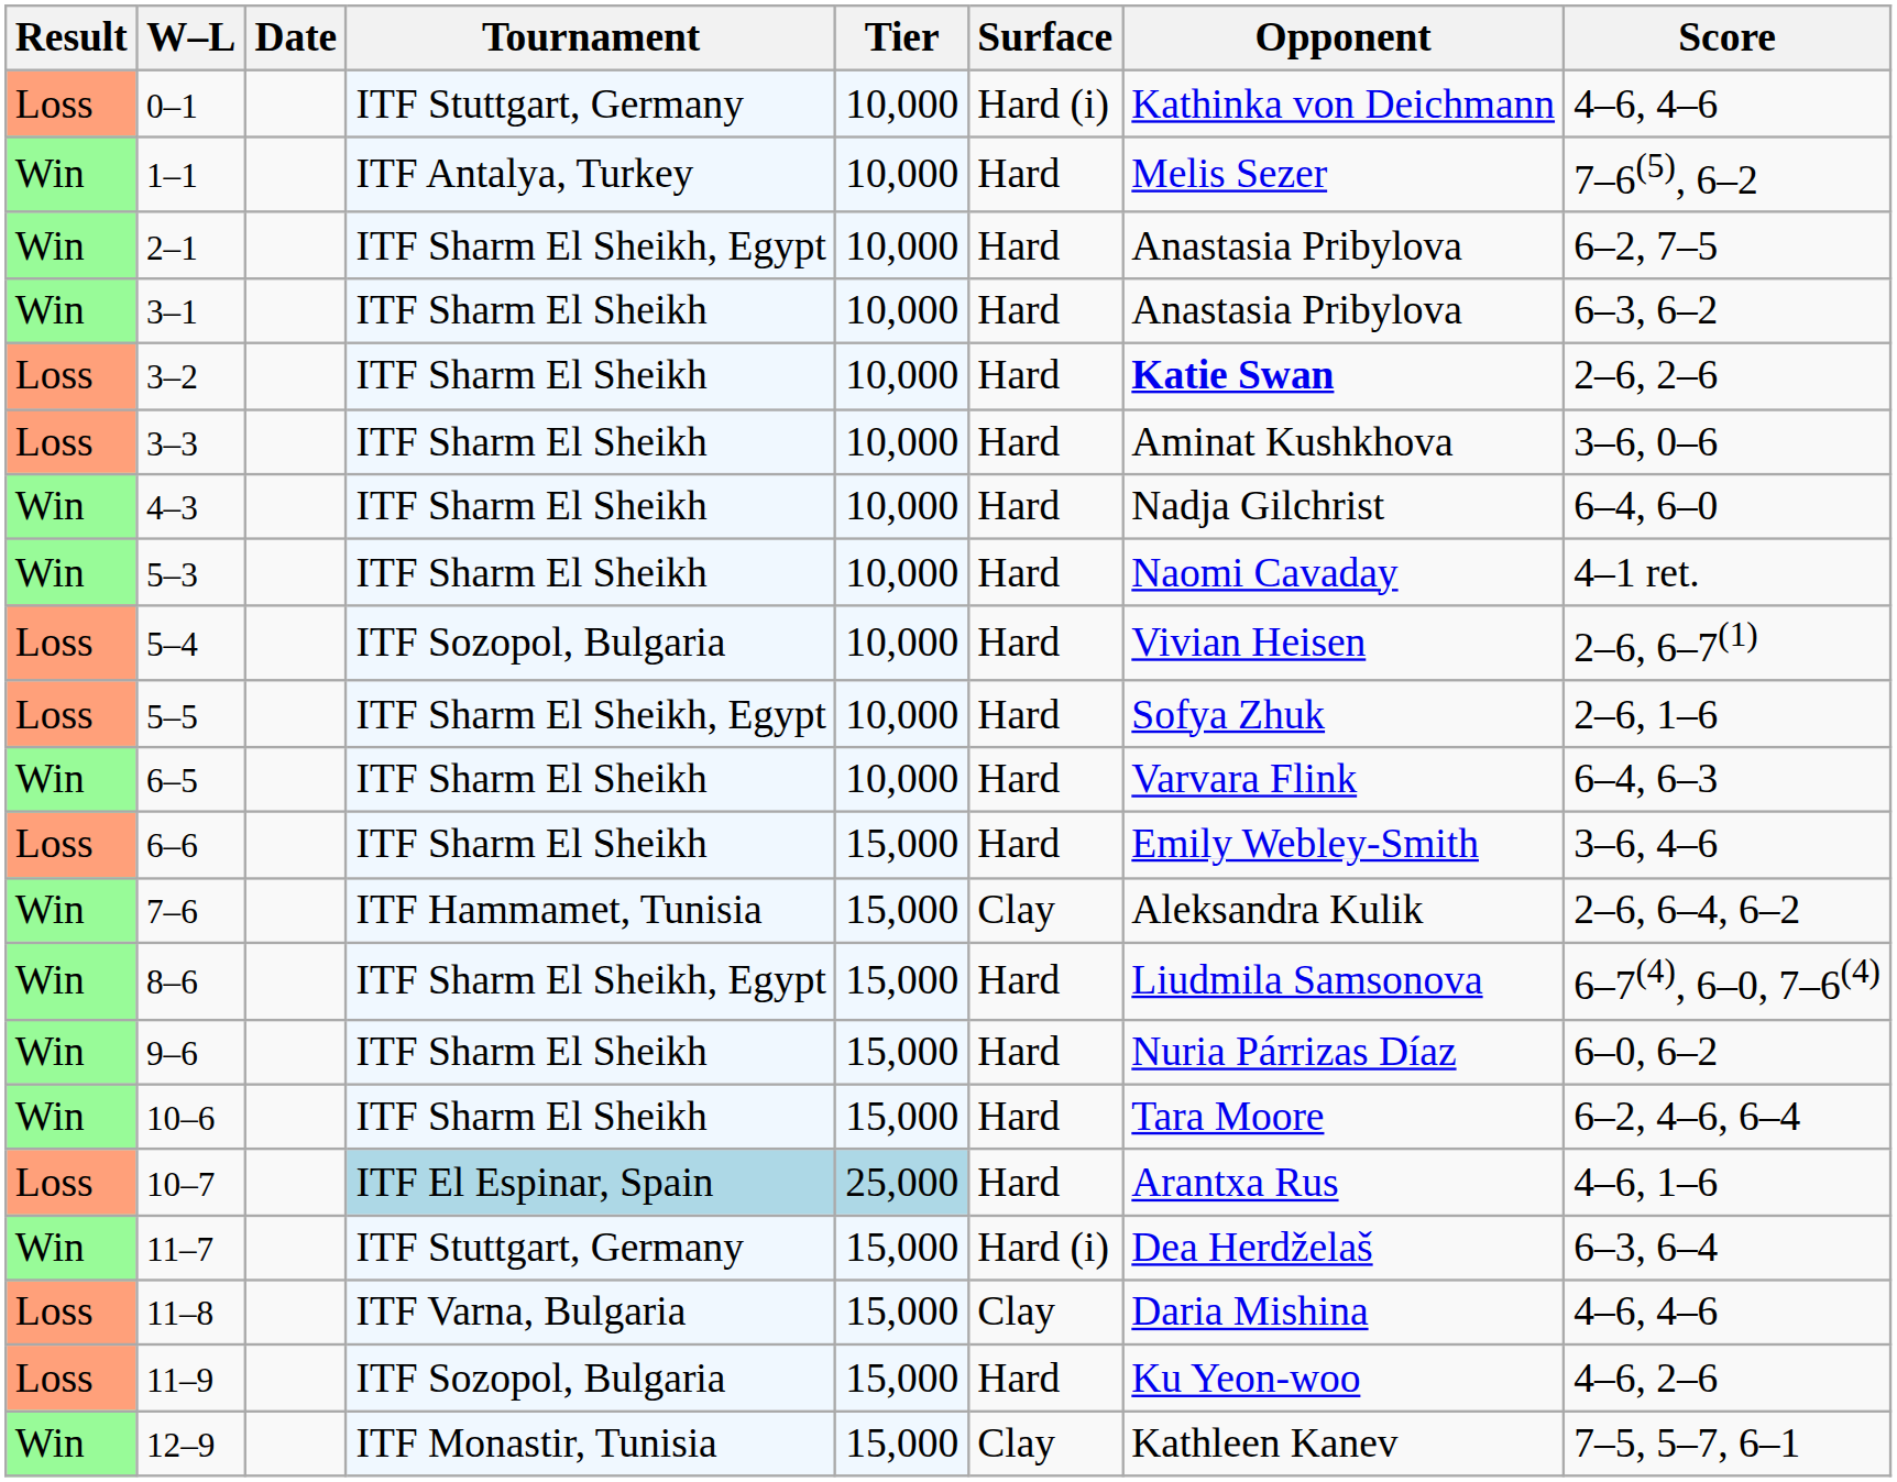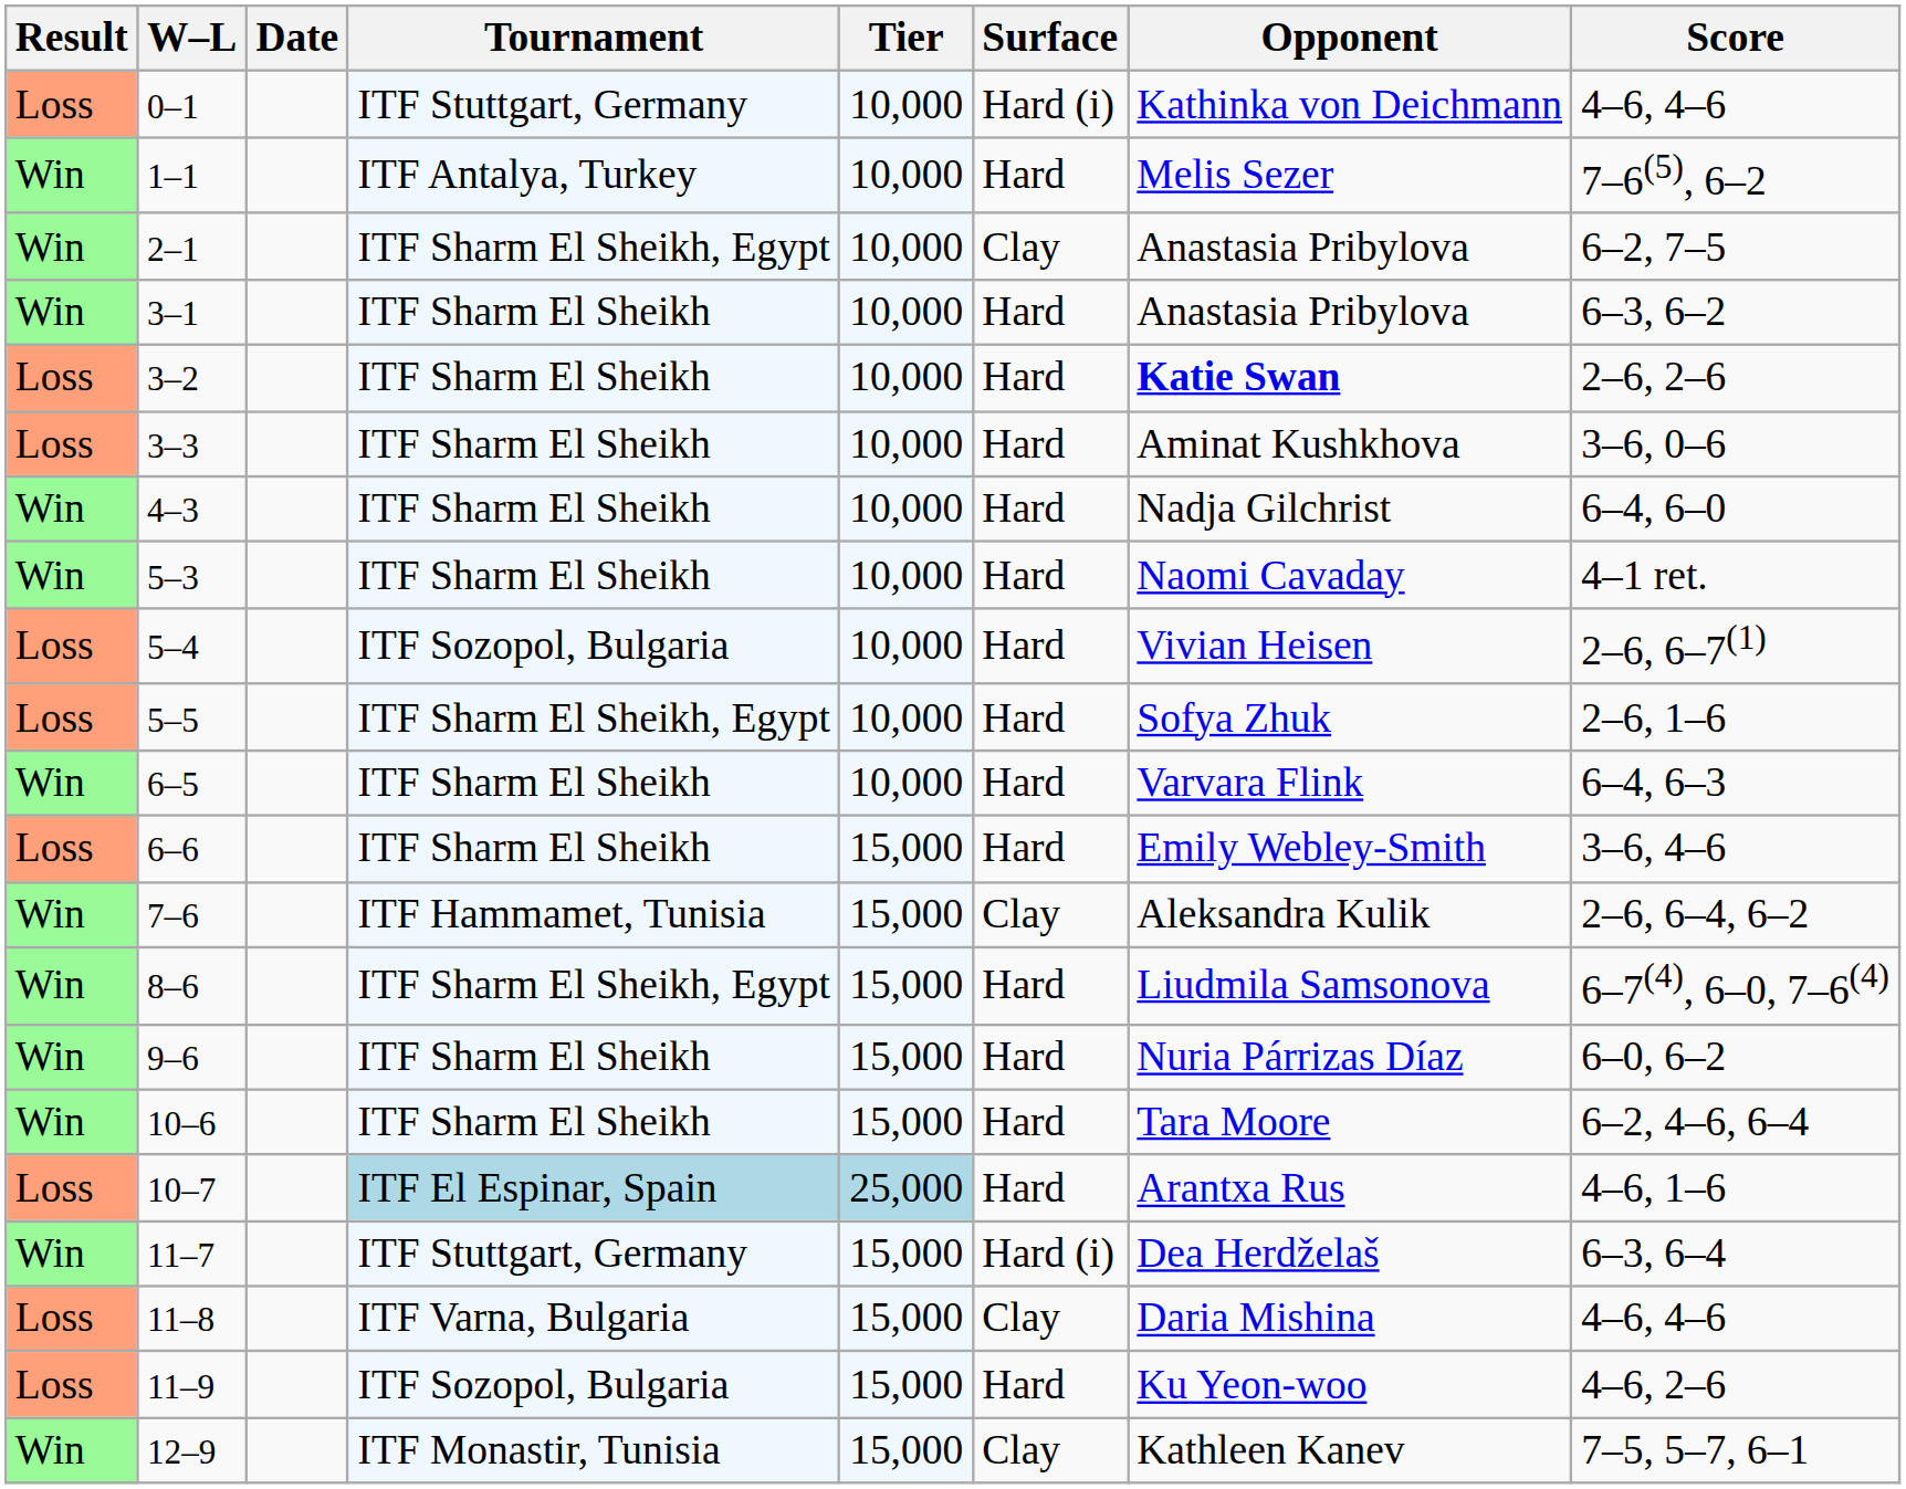 <table class="sortable wikitable">
 <tr>
 <th>Result</th>
 <th class="unsortable">W–L</th>
 <th>Date</th>
 <th>Tournament</th>
 <th>Tier</th>
 <th>Surface</th>
 <th>Opponent</th>
 <th class="unsortable">Score</th>
 </tr>
 <tr>
 <td bgcolor="FFA07A">Loss</td>
 <td><small>0–1</small></td>
 <td></td>
 <td bgcolor="#f0f8ff">ITF Stuttgart, Germany</td>
 <td bgcolor="#f0f8ff">10,000</td>
 <td>Hard (i)</td>
 <td> <a href='#'>Kathinka von Deichmann</a></td>
 <td>4–6, 4–6</td>
 </tr>
 <tr>
 <td bgcolor="98FB98">Win</td>
 <td><small>1–1</small></td>
 <td></td>
 <td bgcolor="#f0f8ff">ITF Antalya, Turkey</td>
 <td bgcolor="#f0f8ff">10,000</td>
 <td>Hard</td>
 <td> <a href='#'>Melis Sezer</a></td>
 <td>7–6<sup>(5)</sup>, 6–2</td>
 </tr>
 <tr>
 <td bgcolor="98FB98">Win</td>
 <td><small>2–1</small></td>
 <td></td>
 <td bgcolor="#f0f8ff">ITF Sharm El Sheikh, Egypt</td>
 <td bgcolor="#f0f8ff">10,000</td>
-<td>Hard</td>
+<td>Clay</td>
 <td> Anastasia Pribylova</td>
 <td>6–2, 7–5</td>
 </tr>
 <tr>
 <td bgcolor="98FB98">Win</td>
 <td><small>3–1</small></td>
 <td></td>
 <td bgcolor="#f0f8ff">ITF Sharm El Sheikh</td>
 <td bgcolor="#f0f8ff">10,000</td>
 <td>Hard</td>
 <td> Anastasia Pribylova</td>
 <td>6–3, 6–2</td>
 </tr>
 <tr>
 <td bgcolor="FFA07A">Loss</td>
 <td><small>3–2</small></td>
 <td></td>
 <td bgcolor="#f0f8ff">ITF Sharm El Sheikh</td>
 <td bgcolor="#f0f8ff">10,000</td>
 <td>Hard</td>
 <td><strong> <a href='#'>Katie Swan</a></strong></td>
 <td>2–6, 2–6</td>
 </tr>
 <tr>
 <td bgcolor="FFA07A">Loss</td>
 <td><small>3–3</small></td>
 <td></td>
 <td bgcolor="#f0f8ff">ITF Sharm El Sheikh</td>
 <td bgcolor="#f0f8ff">10,000</td>
 <td>Hard</td>
 <td> Aminat Kushkhova</td>
 <td>3–6, 0–6</td>
 </tr>
 <tr>
 <td bgcolor="98FB98">Win</td>
 <td><small>4–3</small></td>
 <td></td>
 <td bgcolor="#f0f8ff">ITF Sharm El Sheikh</td>
 <td bgcolor="#f0f8ff">10,000</td>
 <td>Hard</td>
 <td> Nadja Gilchrist</td>
 <td>6–4, 6–0</td>
 </tr>
 <tr>
 <td bgcolor="98FB98">Win</td>
 <td><small>5–3</small></td>
 <td></td>
 <td bgcolor="#f0f8ff">ITF Sharm El Sheikh</td>
 <td bgcolor="#f0f8ff">10,000</td>
 <td>Hard</td>
 <td> <a href='#'>Naomi Cavaday</a></td>
 <td>4–1 ret.</td>
 </tr>
 <tr>
 <td bgcolor="FFA07A">Loss</td>
 <td><small>5–4</small></td>
 <td></td>
 <td bgcolor="#f0f8ff">ITF Sozopol, Bulgaria</td>
 <td bgcolor="#f0f8ff">10,000</td>
 <td>Hard</td>
 <td> <a href='#'>Vivian Heisen</a></td>
 <td>2–6, 6–7<sup>(1)</sup></td>
 </tr>
 <tr>
 <td bgcolor="FFA07A">Loss</td>
 <td><small>5–5</small></td>
 <td></td>
 <td bgcolor="#f0f8ff">ITF Sharm El Sheikh, Egypt</td>
 <td bgcolor="#f0f8ff">10,000</td>
 <td>Hard</td>
 <td> <a href='#'>Sofya Zhuk</a></td>
 <td>2–6, 1–6</td>
 </tr>
 <tr>
 <td bgcolor="98FB98">Win</td>
 <td><small>6–5</small></td>
 <td></td>
 <td bgcolor="#f0f8ff">ITF Sharm El Sheikh</td>
 <td bgcolor="#f0f8ff">10,000</td>
 <td>Hard</td>
 <td> <a href='#'>Varvara Flink</a></td>
 <td>6–4, 6–3</td>
 </tr>
 <tr>
 <td bgcolor="FFA07A">Loss</td>
 <td><small>6–6</small></td>
 <td></td>
 <td bgcolor="#f0f8ff">ITF Sharm El Sheikh</td>
 <td bgcolor="#f0f8ff">15,000</td>
 <td>Hard</td>
 <td> <a href='#'>Emily Webley-Smith</a></td>
 <td>3–6, 4–6</td>
 </tr>
 <tr>
 <td bgcolor="98FB98">Win</td>
 <td><small>7–6</small></td>
 <td></td>
 <td bgcolor="#f0f8ff">ITF Hammamet, Tunisia</td>
 <td bgcolor="#f0f8ff">15,000</td>
 <td>Clay</td>
 <td> Aleksandra Kulik</td>
 <td>2–6, 6–4, 6–2</td>
 </tr>
 <tr>
 <td bgcolor="98FB98">Win</td>
 <td><small>8–6</small></td>
 <td></td>
 <td bgcolor="#f0f8ff">ITF Sharm El Sheikh, Egypt</td>
 <td bgcolor="#f0f8ff">15,000</td>
 <td>Hard</td>
 <td> <a href='#'>Liudmila Samsonova</a></td>
 <td>6–7<sup>(4)</sup>, 6–0, 7–6<sup>(4)</sup></td>
 </tr>
 <tr>
 <td bgcolor="98FB98">Win</td>
 <td><small>9–6</small></td>
 <td></td>
 <td bgcolor="#f0f8ff">ITF Sharm El Sheikh</td>
 <td bgcolor="#f0f8ff">15,000</td>
 <td>Hard</td>
 <td> <a href='#'>Nuria Párrizas Díaz</a></td>
 <td>6–0, 6–2</td>
 </tr>
 <tr>
 <td bgcolor="98FB98">Win</td>
 <td><small>10–6</small></td>
 <td></td>
 <td bgcolor="#f0f8ff">ITF Sharm El Sheikh</td>
 <td bgcolor="#f0f8ff">15,000</td>
 <td>Hard</td>
 <td> <a href='#'>Tara Moore</a></td>
 <td>6–2, 4–6, 6–4</td>
 </tr>
 <tr>
 <td bgcolor="FFA07A">Loss</td>
 <td><small>10–7</small></td>
 <td></td>
 <td style="background:lightblue;">ITF El Espinar, Spain</td>
 <td style="background:lightblue;">25,000</td>
 <td>Hard</td>
 <td> <a href='#'>Arantxa Rus</a></td>
 <td>4–6, 1–6</td>
 </tr>
 <tr>
 <td bgcolor="98FB98">Win</td>
 <td><small>11–7</small></td>
 <td></td>
 <td bgcolor="#f0f8ff">ITF Stuttgart, Germany</td>
 <td bgcolor="#f0f8ff">15,000</td>
 <td>Hard (i)</td>
 <td> <a href='#'>Dea Herdželaš</a></td>
 <td>6–3, 6–4</td>
 </tr>
 <tr>
 <td bgcolor="FFA07A">Loss</td>
 <td><small>11–8</small></td>
 <td></td>
 <td bgcolor="#f0f8ff">ITF Varna, Bulgaria</td>
 <td bgcolor="#f0f8ff">15,000</td>
 <td>Clay</td>
 <td> <a href='#'>Daria Mishina</a></td>
 <td>4–6, 4–6</td>
 </tr>
 <tr>
 <td bgcolor="FFA07A">Loss</td>
 <td><small>11–9</small></td>
 <td></td>
 <td bgcolor="#f0f8ff">ITF Sozopol, Bulgaria</td>
 <td bgcolor="#f0f8ff">15,000</td>
 <td>Hard</td>
 <td> <a href='#'>Ku Yeon-woo</a></td>
 <td>4–6, 2–6</td>
 </tr>
 <tr>
 <td bgcolor="98FB98">Win</td>
 <td><small>12–9</small></td>
 <td></td>
 <td bgcolor="#f0f8ff">ITF Monastir, Tunisia</td>
 <td bgcolor="#f0f8ff">15,000</td>
 <td>Clay</td>
 <td> Kathleen Kanev</td>
 <td>7–5, 5–7, 6–1</td>
 </tr>
 </table>
